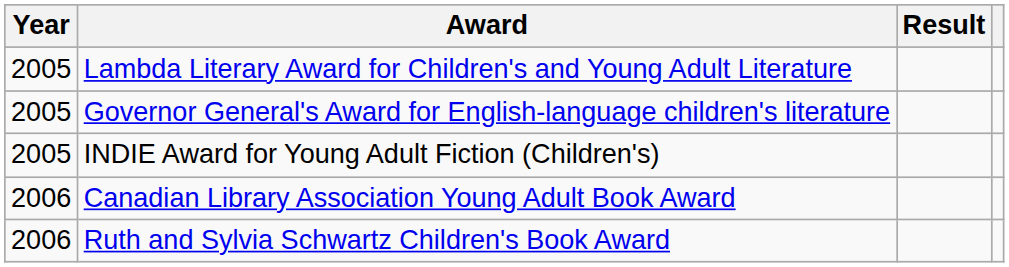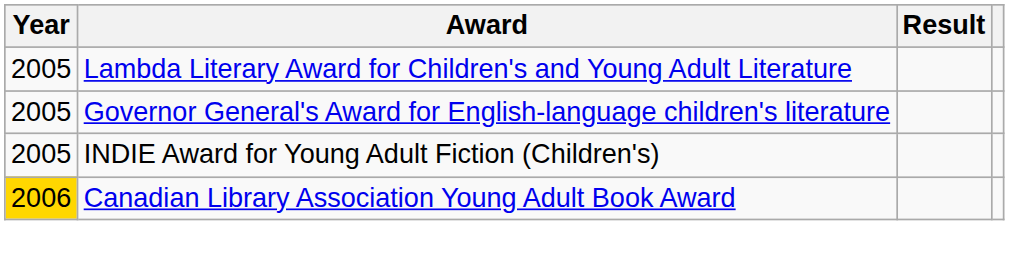 <table class="wikitable">
 <tr>
 <th>Year</th>
 <th>Award</th>
 <th>Result</th>
 <th></th>
 </tr>
 <tr>
 <td>2005</td>
 <td><a href='#'>Lambda Literary Award for Children's and Young Adult Literature</a></td>
 <td></td>
 <td></td>
 </tr>
 <tr>
 <td>2005</td>
 <td><a href='#'>Governor General's Award for English-language children's literature</a></td>
 <td></td>
 <td></td>
 </tr>
 <tr>
 <td>2005</td>
 <td>INDIE Award for Young Adult Fiction (Children's)</td>
 <td></td>
 <td></td>
 </tr>
 <tr>
-<td>2006</td>
+<td style="background: gold;">2006</td>
 <td><a href='#'>Canadian Library Association Young Adult Book Award</a></td>
 <td></td>
 <td></td>
 </tr>
-<tr>
-<td>2006</td>
-<td><a href='#'>Ruth and Sylvia Schwartz Children's Book Award</a></td>
-<td></td>
-<td></td>
-</tr>
 </table>
